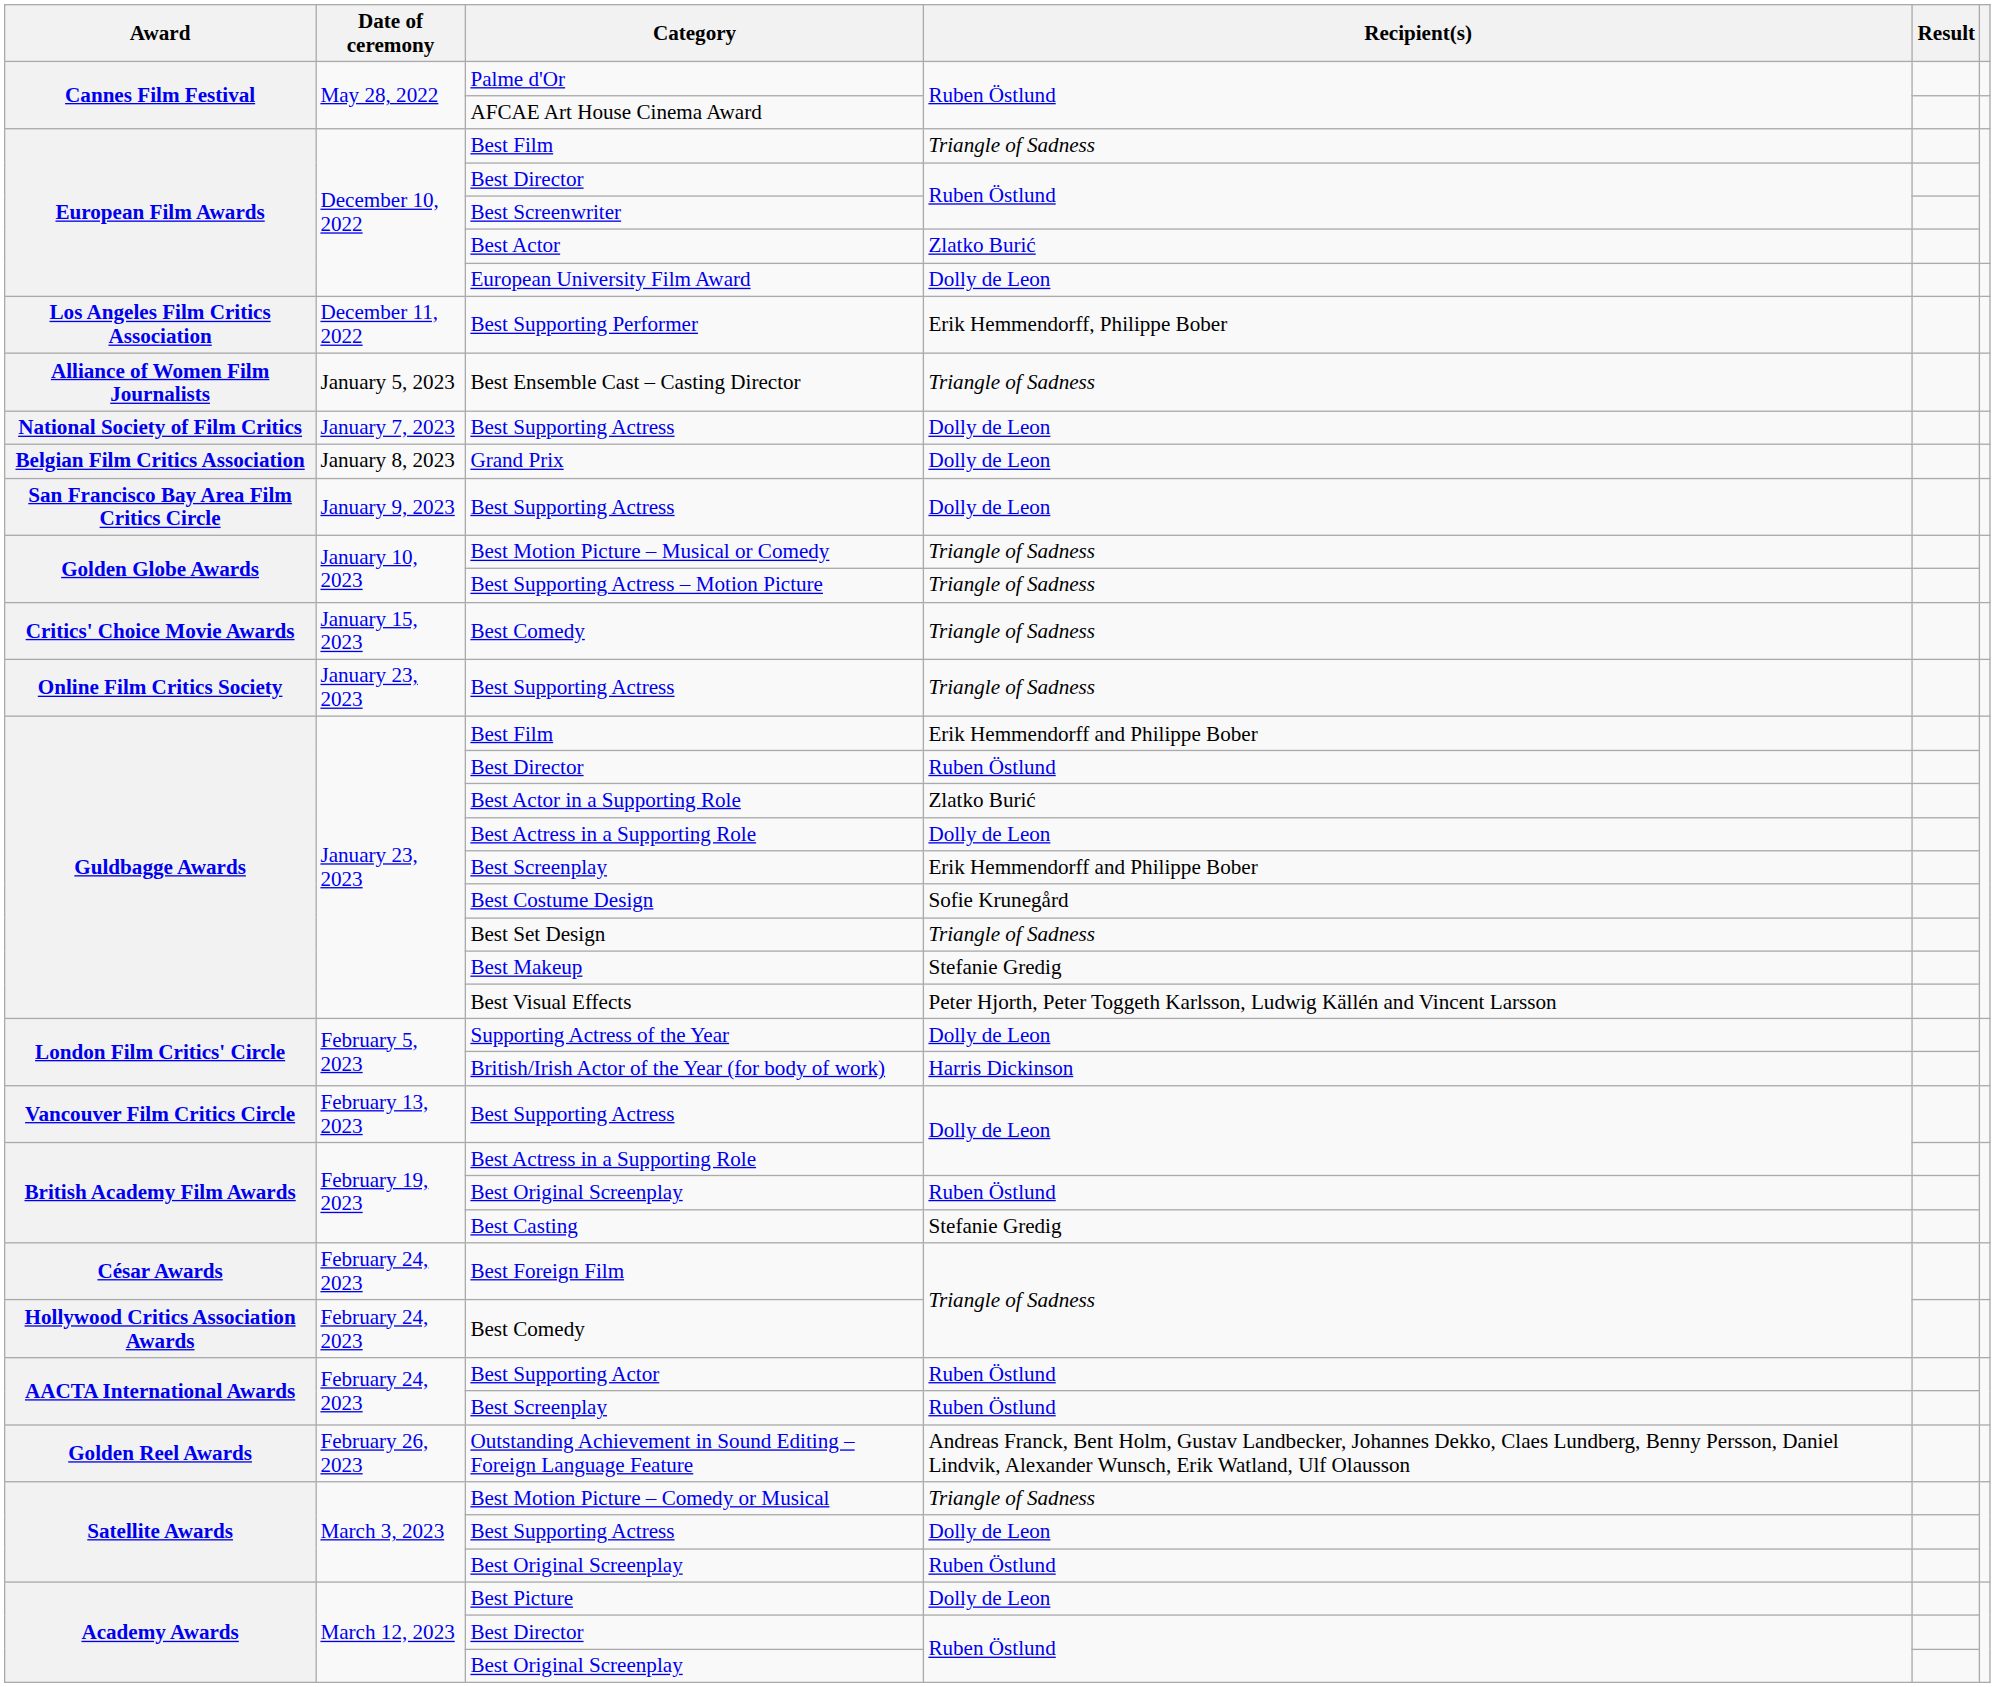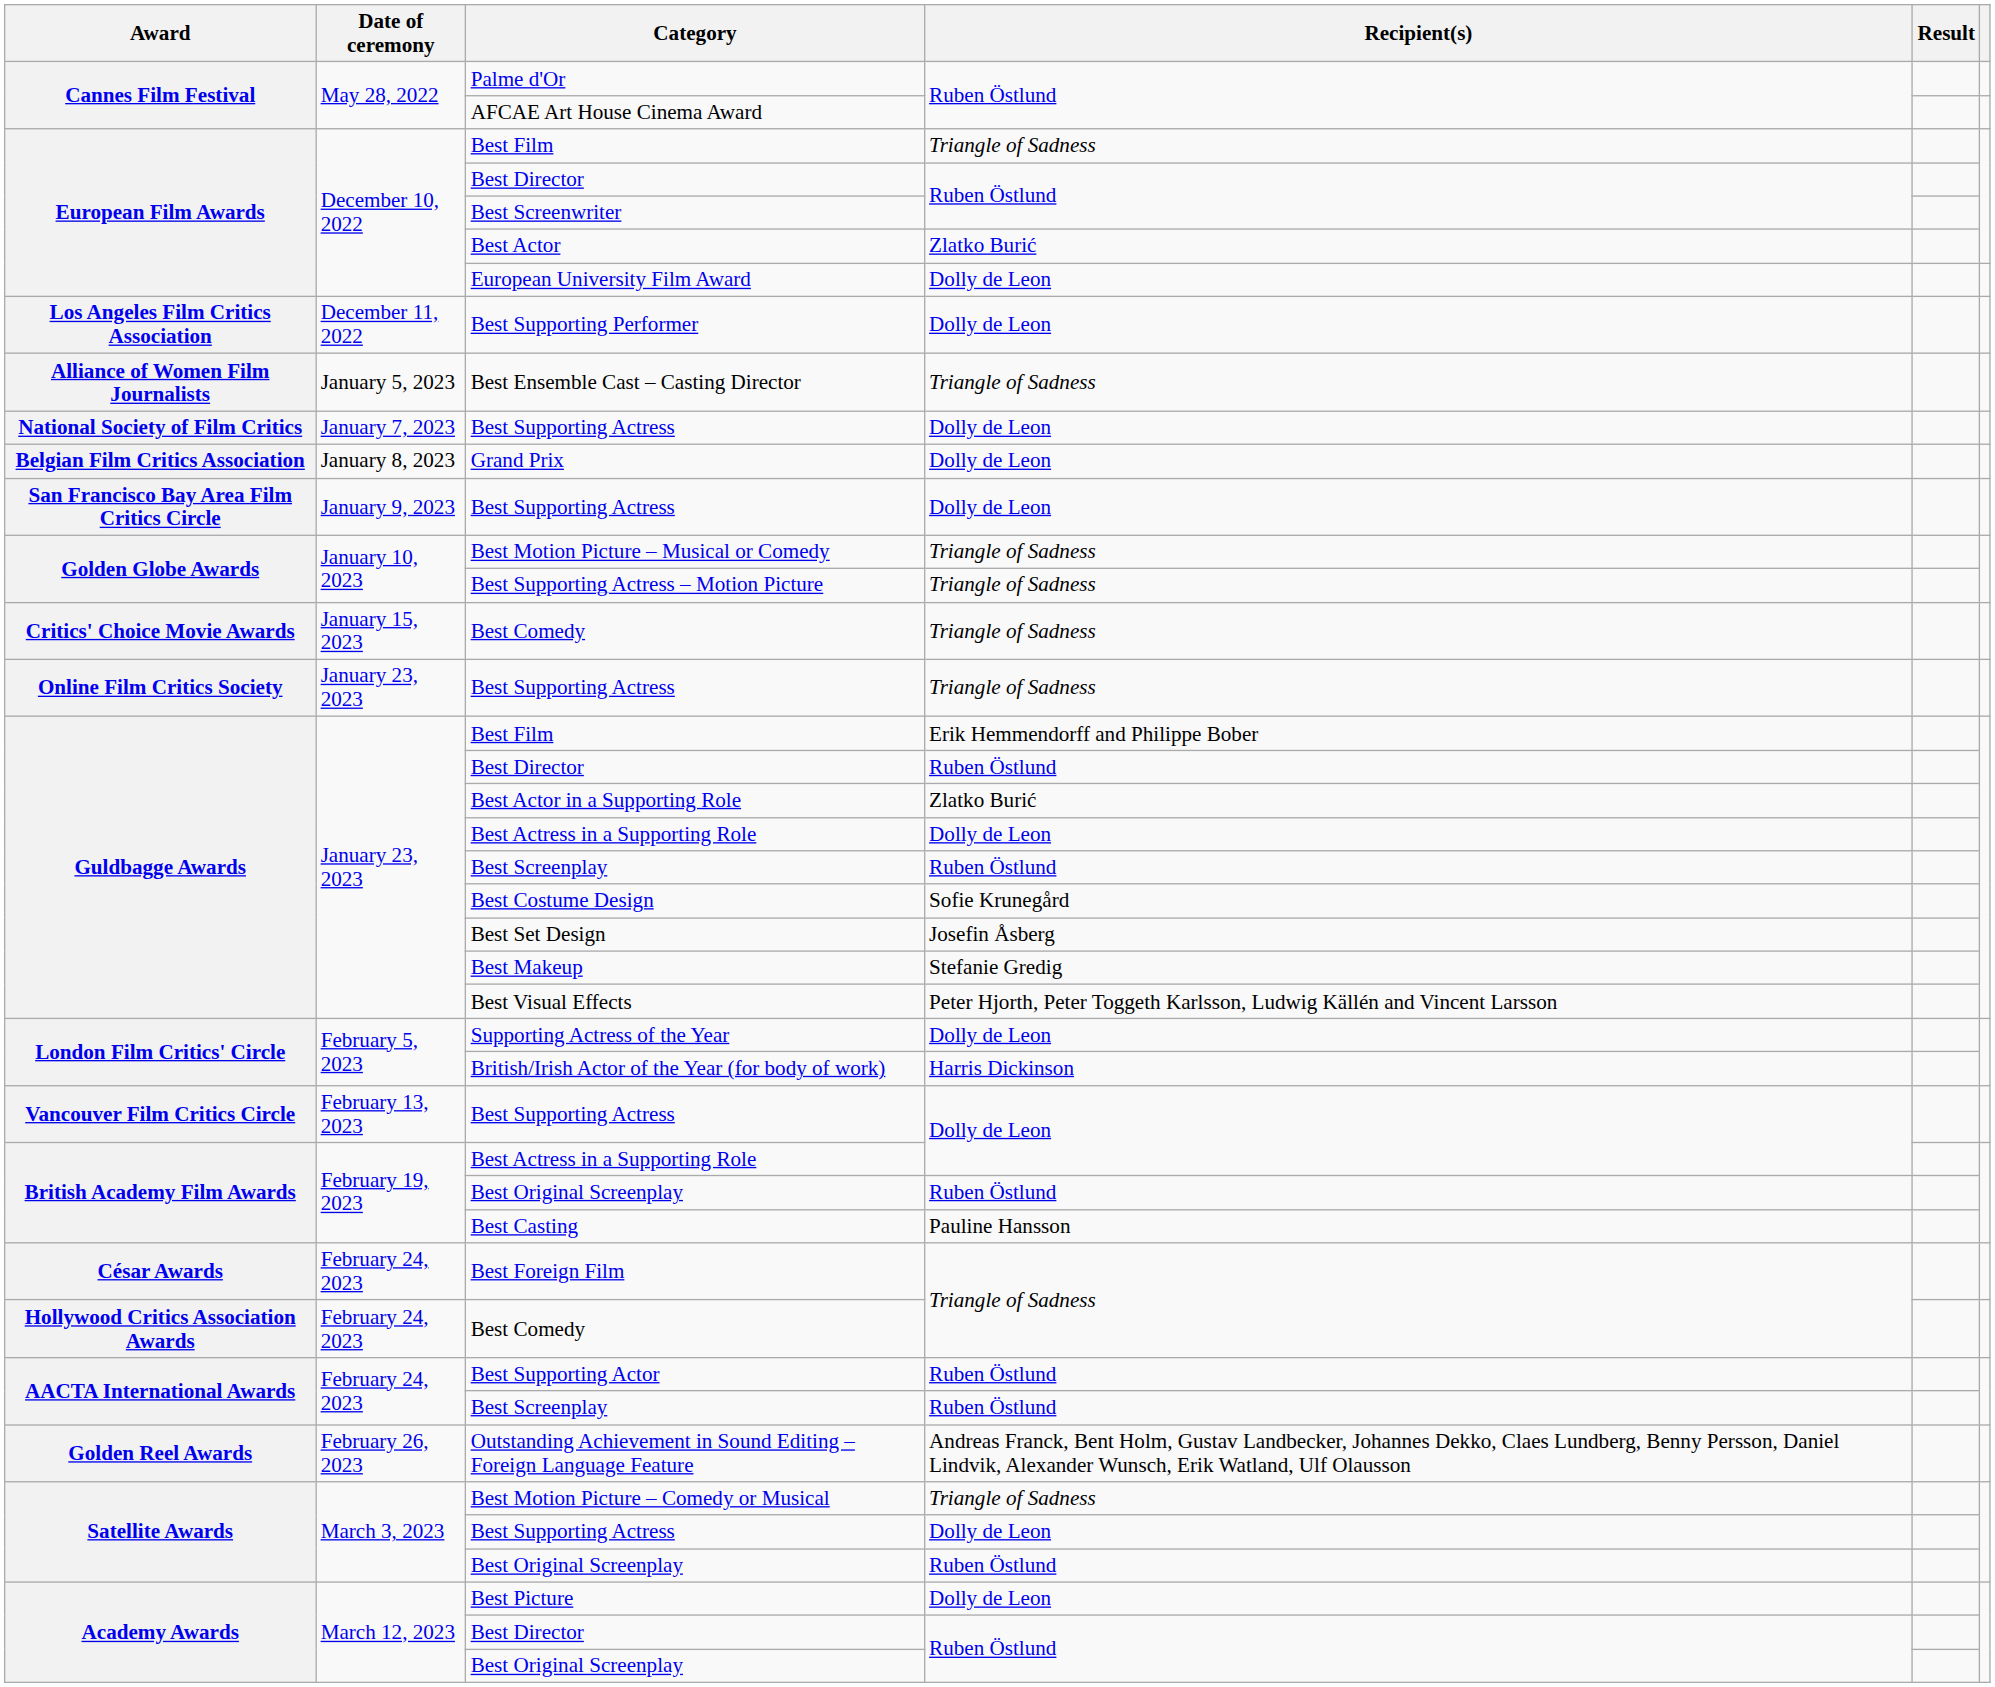 <table class="wikitable sortable plainrowheaders" style="width:95%;">
 <tr>
 <th scope="col">Award</th>
 <th scope="col">Date of ceremony</th>
 <th scope="col">Category</th>
 <th scope="col">Recipient(s)</th>
 <th scope="col">Result</th>
 <th scope="col" class="unsortable"></th>
 </tr>
 <tr>
 <th rowspan="2" scope="row"><a href='#'>Cannes Film Festival</a></th>
 <td rowspan="2"><a href='#'>May 28, 2022</a></td>
 <td><a href='#'>Palme d'Or</a></td>
 <td rowspan="2"><a href='#'>Ruben Östlund</a></td>
 <td></td>
 <td align="center"></td>
 </tr>
 <tr>
 <td>AFCAE Art House Cinema Award</td>
 <td></td>
 <td align="center"></td>
 </tr>
 <tr>
 <th rowspan="5" scope="row"><a href='#'>European Film Awards</a></th>
 <td rowspan="5"><a href='#'>December 10, 2022</a></td>
 <td><a href='#'>Best Film</a></td>
 <td><em>Triangle of Sadness</em></td>
 <td></td>
 <td align="center" rowspan="4"></td>
 </tr>
 <tr>
 <td><a href='#'>Best Director</a></td>
 <td rowspan="2"><a href='#'>Ruben Östlund</a></td>
 <td></td>
 </tr>
 <tr>
 <td><a href='#'>Best Screenwriter</a></td>
 <td></td>
 </tr>
 <tr>
 <td><a href='#'>Best Actor</a></td>
 <td><a href='#'>Zlatko Burić</a></td>
 <td></td>
 </tr>
 <tr>
 <td><a href='#'>European University Film Award</a></td>
 <td><a href='#'>Dolly de Leon</a></td>
 <td></td>
 <td align="center"></td>
 </tr>
 <tr>
 <th scope="row"><a href='#'>Los Angeles Film Critics Association</a></th>
 <td><a href='#'>December 11, 2022</a></td>
 <td><a href='#'>Best Supporting Performer</a></td>
-<td>Erik Hemmendorff, Philippe Bober</td>
+<td><a href='#'>Dolly de Leon</a></td>
 <td></td>
 <td align="center"></td>
 </tr>
 <tr>
 <th scope="row"><a href='#'>Alliance of Women Film Journalists</a></th>
 <td>January 5, 2023</td>
 <td>Best Ensemble Cast – Casting Director</td>
 <td><em>Triangle of Sadness</em></td>
 <td></td>
 <td align="center"></td>
 </tr>
 <tr>
 <th scope="row"><a href='#'>National Society of Film Critics</a></th>
 <td><a href='#'>January 7, 2023</a></td>
 <td><a href='#'>Best Supporting Actress</a></td>
 <td><a href='#'>Dolly de Leon</a></td>
 <td></td>
 <td align="center"></td>
 </tr>
 <tr>
 <th scope="row"><a href='#'>Belgian Film Critics Association</a></th>
 <td>January 8, 2023</td>
 <td><a href='#'>Grand Prix</a></td>
 <td><a href='#'>Dolly de Leon</a></td>
 <td></td>
 <td align="center"></td>
 </tr>
 <tr>
 <th scope="row"><a href='#'>San Francisco Bay Area Film Critics Circle</a></th>
 <td><a href='#'>January 9, 2023</a></td>
 <td><a href='#'>Best Supporting Actress</a></td>
 <td><a href='#'>Dolly de Leon</a></td>
 <td></td>
 <td align="center"></td>
 </tr>
 <tr>
 <th rowspan="2" scope="row"><a href='#'>Golden Globe Awards</a></th>
 <td rowspan="2" scope="row"><a href='#'>January 10, 2023</a></td>
 <td><a href='#'>Best Motion Picture – Musical or Comedy</a></td>
 <td><em>Triangle of Sadness</em></td>
 <td></td>
 <td align="center" rowspan="2"></td>
 </tr>
 <tr>
 <td><a href='#'>Best Supporting Actress – Motion Picture</a></td>
 <td><em>Triangle of Sadness</em></td>
 <td></td>
 </tr>
 <tr>
 <th scope="row"><a href='#'>Critics' Choice Movie Awards</a></th>
 <td><a href='#'>January 15, 2023</a></td>
 <td><a href='#'>Best Comedy</a></td>
 <td><em>Triangle of Sadness</em></td>
 <td></td>
 <td align="center"></td>
 </tr>
 <tr>
 <th scope="row"><a href='#'>Online Film Critics Society</a></th>
 <td><a href='#'>January 23, 2023</a></td>
 <td><a href='#'>Best Supporting Actress</a></td>
 <td><em>Triangle of Sadness</em></td>
 <td></td>
 <td align="center"></td>
 </tr>
 <tr>
 <th rowspan="9" scope="row"><a href='#'>Guldbagge Awards</a></th>
 <td rowspan="9"><a href='#'>January 23, 2023</a></td>
 <td><a href='#'>Best Film</a></td>
 <td>Erik Hemmendorff and Philippe Bober</td>
 <td></td>
 <td align="center" rowspan="9"><br></td>
 </tr>
 <tr>
 <td><a href='#'>Best Director</a></td>
 <td><a href='#'>Ruben Östlund</a></td>
 <td></td>
 </tr>
 <tr>
 <td><a href='#'>Best Actor in a Supporting Role</a></td>
 <td>Zlatko Burić</td>
 <td></td>
 </tr>
 <tr>
 <td><a href='#'>Best Actress in a Supporting Role</a></td>
 <td><a href='#'>Dolly de Leon</a></td>
 <td></td>
 </tr>
 <tr>
 <td><a href='#'>Best Screenplay</a></td>
-<td>Erik Hemmendorff and Philippe Bober</td>
+<td><a href='#'>Ruben Östlund</a></td>
 <td></td>
 </tr>
 <tr>
 <td><a href='#'>Best Costume Design</a></td>
 <td>Sofie Krunegård</td>
 <td></td>
 </tr>
 <tr>
 <td>Best Set Design</td>
-<td><em>Triangle of Sadness</em></td>
+<td>Josefin Åsberg</td>
 <td></td>
 </tr>
 <tr>
 <td><a href='#'>Best Makeup</a></td>
 <td>Stefanie Gredig</td>
 <td></td>
 </tr>
 <tr>
 <td>Best Visual Effects</td>
 <td>Peter Hjorth, Peter Toggeth Karlsson, Ludwig Källén and Vincent Larsson</td>
 <td></td>
 </tr>
 <tr>
 <th rowspan="2" scope="row"><a href='#'>London Film Critics' Circle</a></th>
 <td rowspan="2"><a href='#'>February 5, 2023</a></td>
 <td><a href='#'>Supporting Actress of the Year</a></td>
 <td><a href='#'>Dolly de Leon</a></td>
 <td></td>
 <td align="center" rowspan="2"></td>
 </tr>
 <tr>
 <td><a href='#'>British/Irish Actor of the Year (for body of work)</a></td>
 <td><a href='#'>Harris Dickinson</a></td>
 <td></td>
 </tr>
 <tr>
 <th scope="row"><a href='#'>Vancouver Film Critics Circle</a></th>
 <td><a href='#'>February 13, 2023</a></td>
 <td><a href='#'>Best Supporting Actress</a></td>
 <td rowspan="2"><a href='#'>Dolly de Leon</a></td>
 <td></td>
 <td align="center"></td>
 </tr>
 <tr>
 <th rowspan="3" scope="row"><a href='#'>British Academy Film Awards</a></th>
 <td rowspan="3"><a href='#'>February 19, 2023</a></td>
 <td><a href='#'>Best Actress in a Supporting Role</a></td>
 <td></td>
 <td align="center" rowspan="3"></td>
 </tr>
 <tr>
 <td><a href='#'>Best Original Screenplay</a></td>
 <td><a href='#'>Ruben Östlund</a></td>
 <td></td>
 </tr>
 <tr>
 <td><a href='#'>Best Casting</a></td>
-<td>Stefanie Gredig</td>
+<td>Pauline Hansson</td>
 <td></td>
 </tr>
 <tr>
 <th scope="row"><a href='#'>César Awards</a></th>
 <td><a href='#'>February 24, 2023</a></td>
 <td><a href='#'>Best Foreign Film</a></td>
 <td rowspan="2"><em>Triangle of Sadness</em></td>
 <td></td>
 <td align = "center"></td>
 </tr>
 <tr>
 <th scope="row"><a href='#'>Hollywood Critics Association Awards</a></th>
 <td><a href='#'>February 24, 2023</a></td>
 <td>Best Comedy</td>
 <td></td>
 <td align="center"></td>
 </tr>
 <tr>
 <th rowspan="2" scope="row"><a href='#'>AACTA International Awards</a></th>
 <td rowspan="2"><a href='#'>February 24, 2023</a></td>
 <td><a href='#'>Best Supporting Actor</a></td>
 <td><a href='#'>Ruben Östlund</a></td>
 <td></td>
 <td align="center" rowspan="2"></td>
 </tr>
 <tr>
 <td><a href='#'>Best Screenplay</a></td>
 <td><a href='#'>Ruben Östlund</a></td>
 <td></td>
 </tr>
 <tr>
 <th scope="row"><a href='#'>Golden Reel Awards</a></th>
 <td><a href='#'>February 26, 2023</a></td>
 <td><a href='#'>Outstanding Achievement in Sound Editing – Foreign Language Feature</a></td>
 <td>Andreas Franck, Bent Holm, Gustav Landbecker, Johannes Dekko, Claes Lundberg, Benny Persson, Daniel Lindvik, Alexander Wunsch, Erik Watland, Ulf Olausson</td>
 <td></td>
 <td align="center"></td>
 </tr>
 <tr>
 <th rowspan="3" scope="row"><a href='#'>Satellite Awards</a></th>
 <td rowspan="3"><a href='#'>March 3, 2023</a></td>
 <td><a href='#'>Best Motion Picture – Comedy or Musical</a></td>
 <td><em>Triangle of Sadness</em></td>
 <td></td>
 <td align="center" rowspan="3"></td>
 </tr>
 <tr>
 <td><a href='#'>Best Supporting Actress</a></td>
 <td><a href='#'>Dolly de Leon</a></td>
 <td></td>
 </tr>
 <tr>
 <td><a href='#'>Best Original Screenplay</a></td>
 <td><a href='#'>Ruben Östlund</a></td>
 <td></td>
 </tr>
 <tr>
 <th rowspan="3" scope="row"><a href='#'>Academy Awards</a></th>
 <td rowspan="3"><a href='#'>March 12, 2023</a></td>
 <td><a href='#'>Best Picture</a></td>
 <td><a href='#'>Dolly de Leon</a></td>
 <td></td>
 <td align="center" rowspan="3"></td>
 </tr>
 <tr>
 <td><a href='#'>Best Director</a></td>
 <td rowspan="2"><a href='#'>Ruben Östlund</a></td>
 <td></td>
 </tr>
 <tr>
 <td><a href='#'>Best Original Screenplay</a></td>
 <td></td>
 </tr>
 </table>
